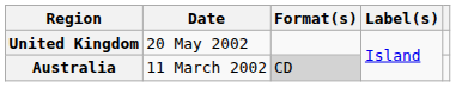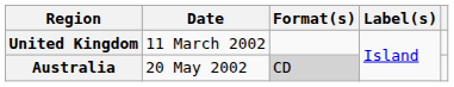 <table class="wikitable plainrowheaders">
 <tr>
 <th scope="col">Region</th>
 <th scope="col">Date</th>
 <th scope="col">Format(s)</th>
 <th scope="col">Label(s)</th>
 <th scope="col"></th>
 </tr>
 <tr>
 <th scope="row">United Kingdom</th>
-<td>20 May 2002</td>
+<td>11 March 2002</td>
 <td></td>
 <td rowspan="2"><a href='#'>Island</a></td>
 <td></td>
 </tr>
 <tr>
 <th scope="row">Australia</th>
-<td>11 March 2002</td>
+<td>20 May 2002</td>
 <td style="background: lightgrey;">CD</td>
 <td></td>
 </tr>
 </table>
